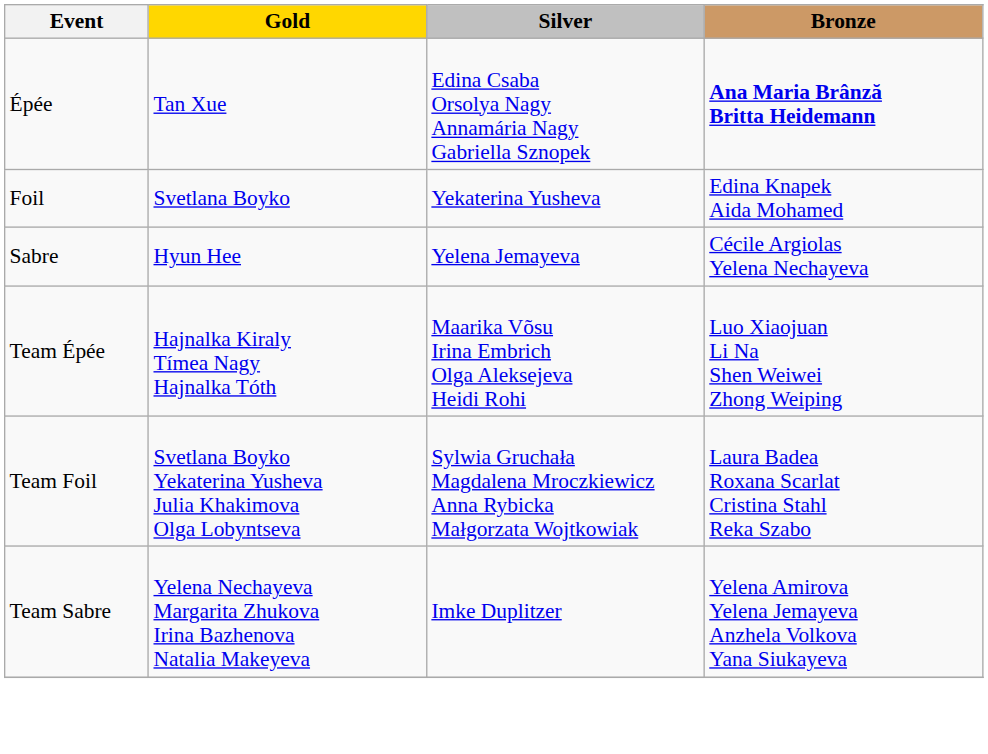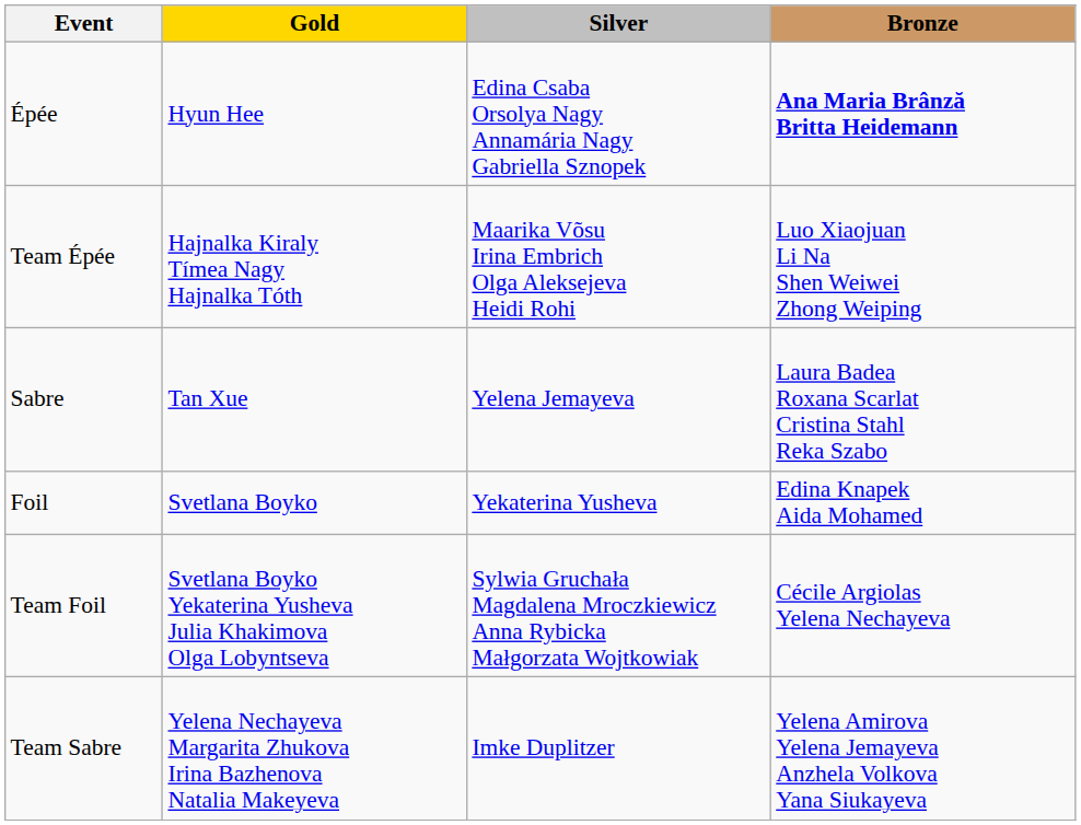 <table class="wikitable">
 <tr>
 <th width="100">Event</th>
 <th style="background-color:gold;" width="200"> Gold</th>
 <th style="background-color:silver;" width="200"> Silver</th>
 <th style="background-color:#CC9966;" width="200"> Bronze</th>
 </tr>
 <tr>
 <td>Épée</td>
-<td> <a href='#'>Tan Xue</a></td>
+<td> <a href='#'>Hyun Hee</a></td>
 <td><br><a href='#'>Edina Csaba</a><br><a href='#'>Orsolya Nagy</a><br><a href='#'>Annamária Nagy</a><br><a href='#'>Gabriella Sznopek</a></td>
 <td><strong> <a href='#'>Ana Maria Brânză</a> <br>  <a href='#'>Britta Heidemann</a></strong></td>
+</tr>
+<tr>
+<td>Team Épée</td>
+<td><br><a href='#'>Hajnalka Kiraly</a><br><a href='#'>Tímea Nagy</a><br><a href='#'>Hajnalka Tóth</a></td>
+<td><br><a href='#'>Maarika Võsu</a><br><a href='#'>Irina Embrich</a><br><a href='#'>Olga Aleksejeva</a><br><a href='#'>Heidi Rohi</a></td>
+<td><br><a href='#'>Luo Xiaojuan</a><br><a href='#'>Li Na</a><br><a href='#'>Shen Weiwei</a><br><a href='#'>Zhong Weiping</a></td>
+</tr>
+<tr>
+<td>Sabre</td>
+<td> <a href='#'>Tan Xue</a></td>
+<td> <a href='#'>Yelena Jemayeva</a></td>
+<td><br><a href='#'>Laura Badea</a><br><a href='#'>Roxana Scarlat</a><br><a href='#'>Cristina Stahl</a><br><a href='#'>Reka Szabo</a></td>
 </tr>
 <tr>
 <td>Foil</td>
 <td> <a href='#'>Svetlana Boyko</a></td>
 <td> <a href='#'>Yekaterina Yusheva</a></td>
 <td> <a href='#'>Edina Knapek</a> <br>  <a href='#'>Aida Mohamed</a></td>
 </tr>
 <tr>
-<td>Sabre</td>
-<td> <a href='#'>Hyun Hee</a></td>
-<td> <a href='#'>Yelena Jemayeva</a></td>
-<td> <a href='#'>Cécile Argiolas</a> <br>  <a href='#'>Yelena Nechayeva</a></td>
-</tr>
-<tr>
-<td>Team Épée</td>
-<td><br><a href='#'>Hajnalka Kiraly</a><br><a href='#'>Tímea Nagy</a><br><a href='#'>Hajnalka Tóth</a></td>
-<td><br><a href='#'>Maarika Võsu</a><br><a href='#'>Irina Embrich</a><br><a href='#'>Olga Aleksejeva</a><br><a href='#'>Heidi Rohi</a></td>
-<td><br><a href='#'>Luo Xiaojuan</a><br><a href='#'>Li Na</a><br><a href='#'>Shen Weiwei</a><br><a href='#'>Zhong Weiping</a></td>
-</tr>
-<tr>
 <td>Team Foil</td>
 <td><br><a href='#'>Svetlana Boyko</a><br><a href='#'>Yekaterina Yusheva</a><br><a href='#'>Julia Khakimova</a><br><a href='#'>Olga Lobyntseva</a></td>
 <td><br><a href='#'>Sylwia Gruchała</a><br><a href='#'>Magdalena Mroczkiewicz</a><br><a href='#'>Anna Rybicka</a><br><a href='#'>Małgorzata Wojtkowiak</a></td>
-<td><br><a href='#'>Laura Badea</a><br><a href='#'>Roxana Scarlat</a><br><a href='#'>Cristina Stahl</a><br><a href='#'>Reka Szabo</a></td>
+<td> <a href='#'>Cécile Argiolas</a> <br>  <a href='#'>Yelena Nechayeva</a></td>
 </tr>
 <tr>
 <td>Team Sabre</td>
 <td><br><a href='#'>Yelena Nechayeva</a><br><a href='#'>Margarita Zhukova</a><br><a href='#'>Irina Bazhenova</a><br><a href='#'>Natalia Makeyeva</a></td>
 <td> <a href='#'>Imke Duplitzer</a></td>
 <td><br><a href='#'>Yelena Amirova</a><br><a href='#'>Yelena Jemayeva</a><br><a href='#'>Anzhela Volkova</a><br><a href='#'>Yana Siukayeva</a></td>
 </tr>
 <tr>
 </tr>
 </table>
